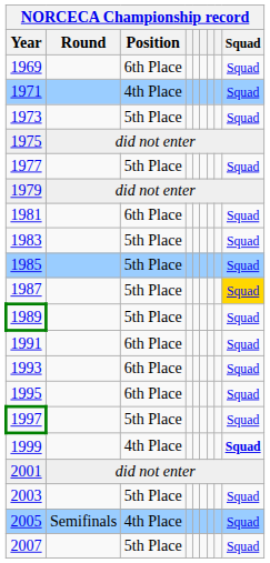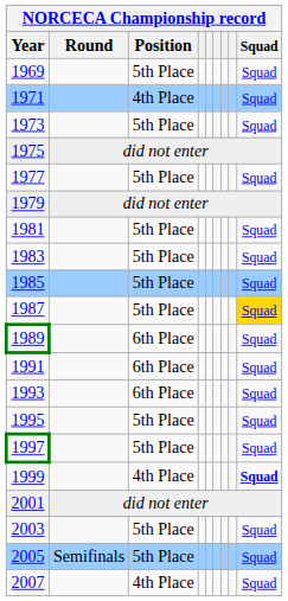 <table class="wikitable" style="text-align: center;">
 <tr>
 <th colspan=9><a href='#'>NORCECA Championship record</a></th>
 </tr>
 <tr>
 <th>Year</th>
 <th>Round</th>
 <th>Position</th>
 <th></th>
 <th></th>
 <th></th>
 <th></th>
 <th></th>
 <th><small>Squad</small></th>
 </tr>
 <tr>
 <td> <a href='#'>1969</a></td>
 <td></td>
-<td>6th Place</td>
+<td>5th Place</td>
 <td></td>
 <td></td>
 <td></td>
 <td></td>
 <td></td>
 <td><small><a href='#'>Squad</a></small></td>
 </tr>
 <tr bgcolor=#9acdff>
 <td> <a href='#'>1971</a></td>
 <td></td>
 <td>4th Place</td>
 <td></td>
 <td></td>
 <td></td>
 <td></td>
 <td></td>
 <td><small><a href='#'>Squad</a></small></td>
 </tr>
 <tr>
 <td> <a href='#'>1973</a></td>
 <td></td>
 <td>5th Place</td>
 <td></td>
 <td></td>
 <td></td>
 <td></td>
 <td></td>
 <td><small><a href='#'>Squad</a></small></td>
 </tr>
 <tr bgcolor="efefef">
 <td> <a href='#'>1975</a></td>
 <td colspan=8 rowspan=1 align=center><em>did not enter</em></td>
 </tr>
 <tr>
 <td> <a href='#'>1977</a></td>
 <td></td>
 <td>5th Place</td>
 <td></td>
 <td></td>
 <td></td>
 <td></td>
 <td></td>
 <td><small><a href='#'>Squad</a></small></td>
 </tr>
 <tr bgcolor="efefef">
 <td> <a href='#'>1979</a></td>
 <td colspan=8 rowspan=1 align=center><em>did not enter</em></td>
 </tr>
 <tr>
 <td> <a href='#'>1981</a></td>
 <td></td>
-<td>6th Place</td>
+<td>5th Place</td>
 <td></td>
 <td></td>
 <td></td>
 <td></td>
 <td></td>
 <td><small><a href='#'>Squad</a></small></td>
 </tr>
 <tr>
 <td> <a href='#'>1983</a></td>
 <td></td>
 <td>5th Place</td>
 <td></td>
 <td></td>
 <td></td>
 <td></td>
 <td></td>
 <td><small><a href='#'>Squad</a></small></td>
 </tr>
 <tr bgcolor=#9acdff>
 <td> <a href='#'>1985</a></td>
 <td></td>
 <td>5th Place</td>
 <td></td>
 <td></td>
 <td></td>
 <td></td>
 <td></td>
 <td><small><a href='#'>Squad</a></small></td>
 </tr>
 <tr>
 <td> <a href='#'>1987</a></td>
 <td></td>
 <td>5th Place</td>
 <td></td>
 <td></td>
 <td></td>
 <td></td>
 <td></td>
 <td style="background: gold;"><small><a href='#'>Squad</a></small></td>
 </tr>
 <tr>
 <td style="border: 3px solid green"> <a href='#'>1989</a></td>
 <td></td>
-<td>5th Place</td>
+<td>6th Place</td>
 <td></td>
 <td></td>
 <td></td>
 <td></td>
 <td></td>
 <td><small><a href='#'>Squad</a></small></td>
 </tr>
 <tr>
 <td> <a href='#'>1991</a></td>
 <td></td>
 <td>6th Place</td>
 <td></td>
 <td></td>
 <td></td>
 <td></td>
 <td></td>
 <td><small><a href='#'>Squad</a></small></td>
 </tr>
 <tr>
 <td> <a href='#'>1993</a></td>
 <td></td>
 <td>6th Place</td>
 <td></td>
 <td></td>
 <td></td>
 <td></td>
 <td></td>
 <td><small><a href='#'>Squad</a></small></td>
 </tr>
 <tr>
 <td> <a href='#'>1995</a></td>
 <td></td>
-<td>6th Place</td>
+<td>5th Place</td>
 <td></td>
 <td></td>
 <td></td>
 <td></td>
 <td></td>
 <td><small><a href='#'>Squad</a></small></td>
 </tr>
 <tr>
 <td style="border: 3px solid green"> <a href='#'>1997</a></td>
 <td></td>
 <td>5th Place</td>
 <td></td>
 <td></td>
 <td></td>
 <td></td>
 <td></td>
 <td><small><a href='#'>Squad</a></small></td>
 </tr>
 <tr>
 <td> <a href='#'>1999</a></td>
 <td></td>
 <td>4th Place</td>
 <td></td>
 <td></td>
 <td></td>
 <td></td>
 <td></td>
 <td><strong><small><a href='#'>Squad</a></small></strong></td>
 </tr>
 <tr bgcolor="efefef">
 <td> <a href='#'>2001</a></td>
 <td colspan=8 rowspan=1 align=center><em>did not enter</em></td>
 </tr>
 <tr>
 <td> <a href='#'>2003</a></td>
 <td></td>
 <td>5th Place</td>
 <td></td>
 <td></td>
 <td></td>
 <td></td>
 <td></td>
 <td><small><a href='#'>Squad</a></small></td>
 </tr>
 <tr bgcolor=#9acdff>
 <td> <a href='#'>2005</a></td>
 <td>Semifinals</td>
-<td>4th Place</td>
+<td>5th Place</td>
 <td></td>
 <td></td>
 <td></td>
 <td></td>
 <td></td>
 <td><small><a href='#'>Squad</a></small></td>
 </tr>
 <tr>
 <td> <a href='#'>2007</a></td>
 <td></td>
-<td>5th Place</td>
+<td>4th Place</td>
 <td></td>
 <td></td>
 <td></td>
 <td></td>
 <td></td>
 <td><small><a href='#'>Squad</a></small></td>
 </tr>
 </table>
